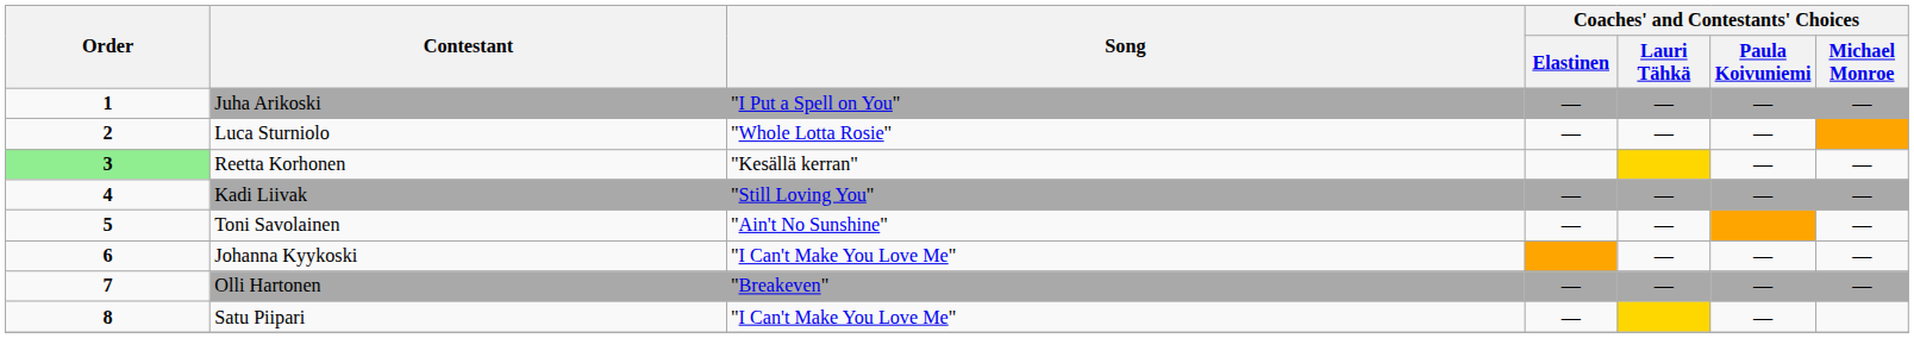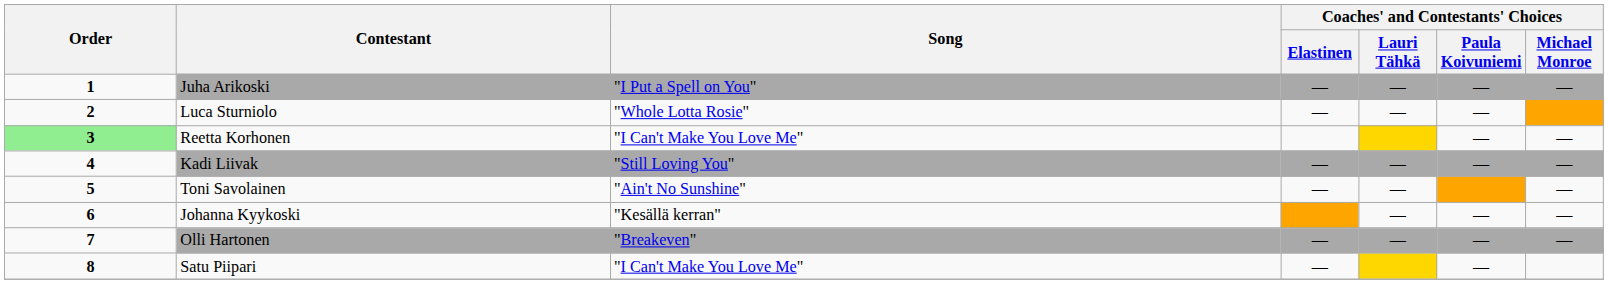 <table class="wikitable" style="width:100%;">
 <tr>
 <th rowspan=2>Order</th>
 <th rowspan=2>Contestant</th>
 <th rowspan=2>Song</th>
 <th colspan=4>Coaches' and Contestants' Choices</th>
 </tr>
 <tr>
 <th width="70"><a href='#'>Elastinen</a></th>
 <th width="70"><a href='#'>Lauri Tähkä</a></th>
 <th width="70"><a href='#'>Paula Koivuniemi</a></th>
 <th width="70"><a href='#'>Michael Monroe</a></th>
 </tr>
 <tr>
 <td align="center"><strong>1</strong></td>
 <td style="background:darkgrey;text-align:left;">Juha Arikoski</td>
 <td style="background:darkgrey;text-align:left;">"<a href='#'>I Put a Spell on You</a>"</td>
 <td style="background:darkgrey;text-align:center;">—</td>
 <td style="background:darkgrey;text-align:center;">—</td>
 <td style="background:darkgrey;text-align:center;">—</td>
 <td style="background:darkgrey;text-align:center;">—</td>
 </tr>
 <tr>
 <td align="center"><strong>2</strong></td>
 <td>Luca Sturniolo</td>
 <td>"<a href='#'>Whole Lotta Rosie</a>"</td>
 <td align="center">—</td>
 <td align="center">—</td>
 <td align="center">—</td>
 <td style="background:orange;text-align:center;"></td>
 </tr>
 <tr>
 <td align="center" style="background: lightgreen;"><strong>3</strong></td>
 <td>Reetta Korhonen</td>
-<td>"Kesällä kerran"</td>
+<td>"<a href='#'>I Can't Make You Love Me</a>"</td>
 <td style=";text-align:center;"></td>
 <td style="background:gold;text-align:center;"></td>
 <td align="center">—</td>
 <td align="center">—</td>
 </tr>
 <tr>
 <td align="center"><strong>4</strong></td>
 <td style="background:darkgrey;text-align:left;">Kadi Liivak</td>
 <td style="background:darkgrey;text-align:left;">"<a href='#'>Still Loving You</a>"</td>
 <td style="background:darkgrey;text-align:center;">—</td>
 <td style="background:darkgrey;text-align:center;">—</td>
 <td style="background:darkgrey;text-align:center;">—</td>
 <td style="background:darkgrey;text-align:center;">—</td>
 </tr>
 <tr>
 <td align="center"><strong>5</strong></td>
 <td>Toni Savolainen</td>
 <td>"<a href='#'>Ain't No Sunshine</a>"</td>
 <td align="center">—</td>
 <td align="center">—</td>
 <td style="background:orange;text-align:center;"></td>
 <td align="center">—</td>
 </tr>
 <tr>
 <td align="center"><strong>6</strong></td>
 <td>Johanna Kyykoski</td>
-<td>"<a href='#'>I Can't Make You Love Me</a>"</td>
+<td>"Kesällä kerran"</td>
 <td style="background:orange;text-align:center;"></td>
 <td align="center">—</td>
 <td align="center">—</td>
 <td align="center">—</td>
 </tr>
 <tr>
 <td align="center"><strong>7</strong></td>
 <td style="background:darkgrey;text-align:left;">Olli Hartonen</td>
 <td style="background:darkgrey;text-align:left;">"<a href='#'>Breakeven</a>"</td>
 <td style="background:darkgrey;text-align:center;">—</td>
 <td style="background:darkgrey;text-align:center;">—</td>
 <td style="background:darkgrey;text-align:center;">—</td>
 <td style="background:darkgrey;text-align:center;">—</td>
 </tr>
 <tr>
 <td align="center"><strong>8</strong></td>
 <td>Satu Piipari</td>
 <td>"<a href='#'>I Can't Make You Love Me</a>"</td>
 <td align="center">—</td>
 <td style="background:gold;text-align:center;"></td>
 <td align="center">—</td>
 <td style=";text-align:center;"></td>
 </tr>
 <tr>
 </tr>
 </table>
